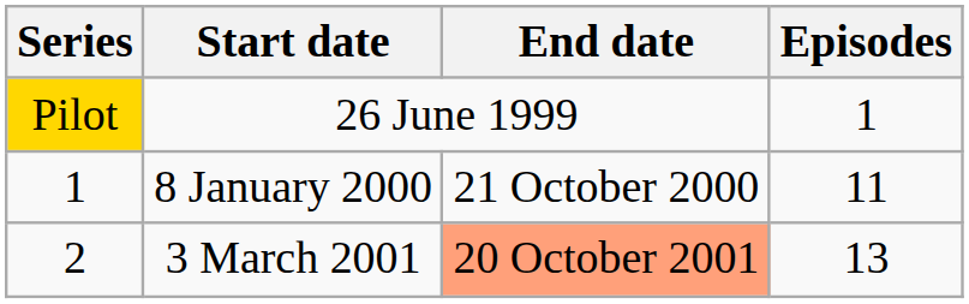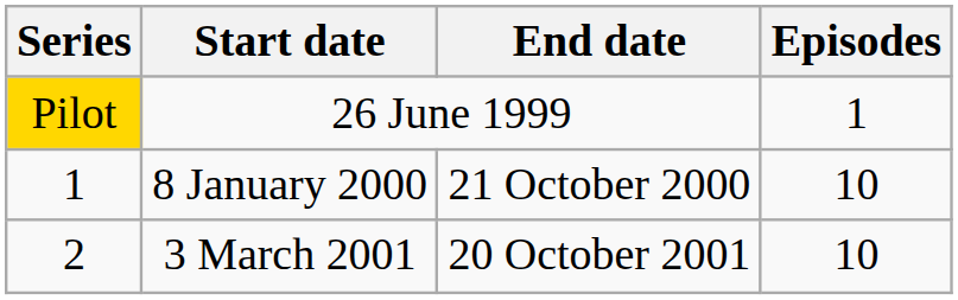 <table class="wikitable" style="text-align:center;">
 <tr>
 <th>Series</th>
 <th>Start date</th>
 <th>End date</th>
 <th>Episodes</th>
 </tr>
 <tr>
 <td style="background: gold;">Pilot</td>
 <td colspan=2>26 June 1999</td>
 <td>1</td>
 </tr>
 <tr>
 <td>1</td>
 <td>8 January 2000</td>
 <td>21 October 2000</td>
-<td>11</td>
+<td>10</td>
 </tr>
 <tr>
 <td>2</td>
 <td>3 March 2001</td>
-<td style="background: lightsalmon;">20 October 2001</td>
-<td>13</td>
+<td>20 October 2001</td>
+<td>10</td>
 </tr>
 </table>
